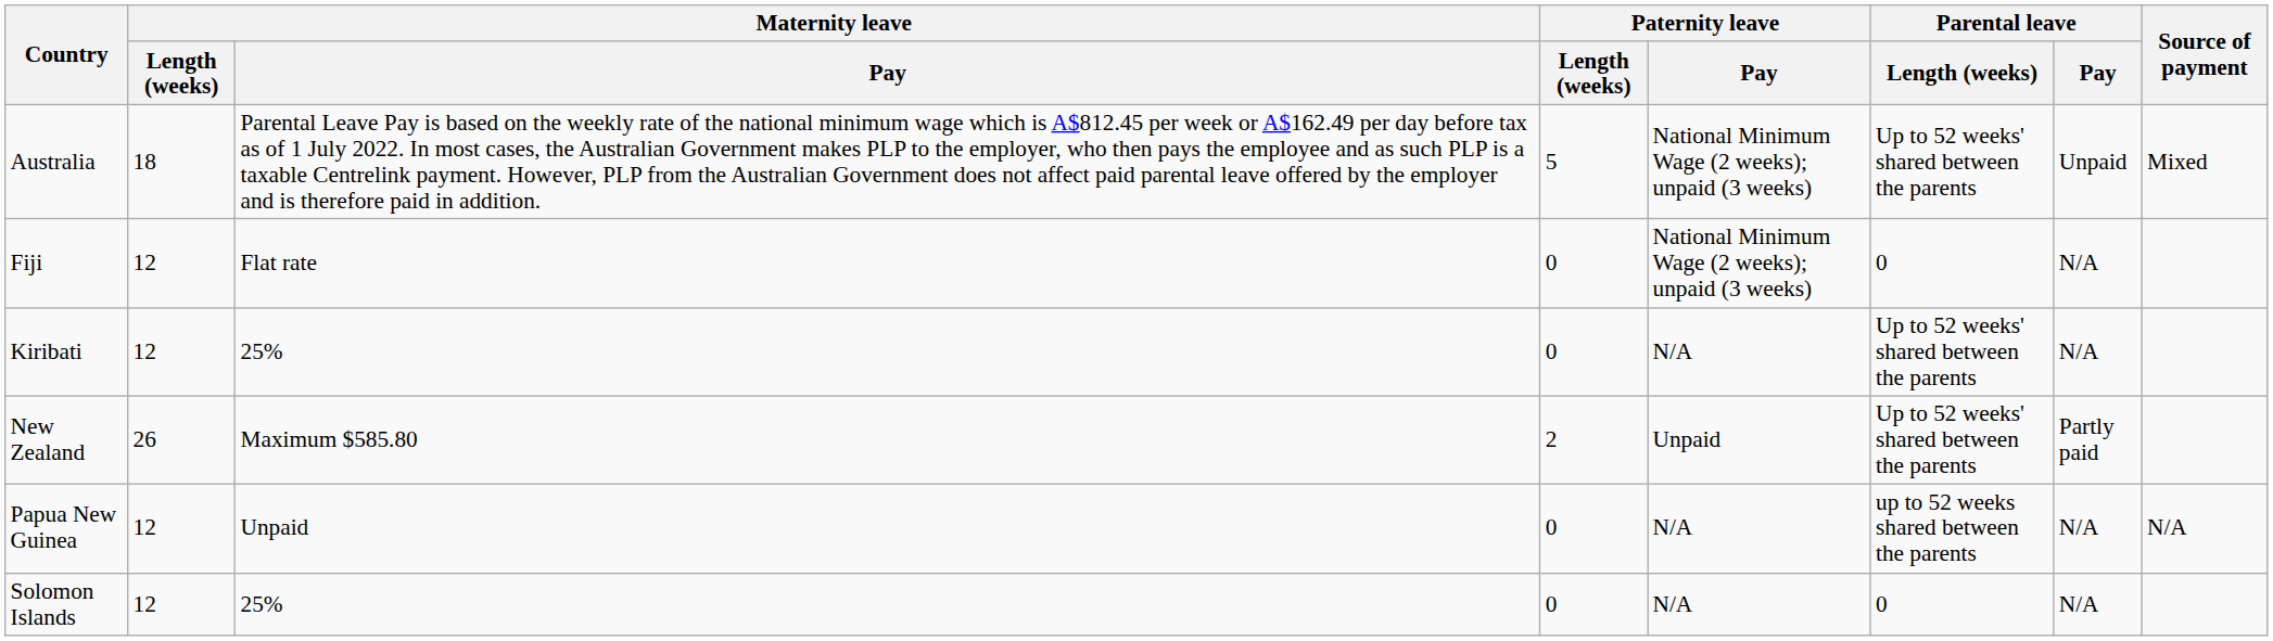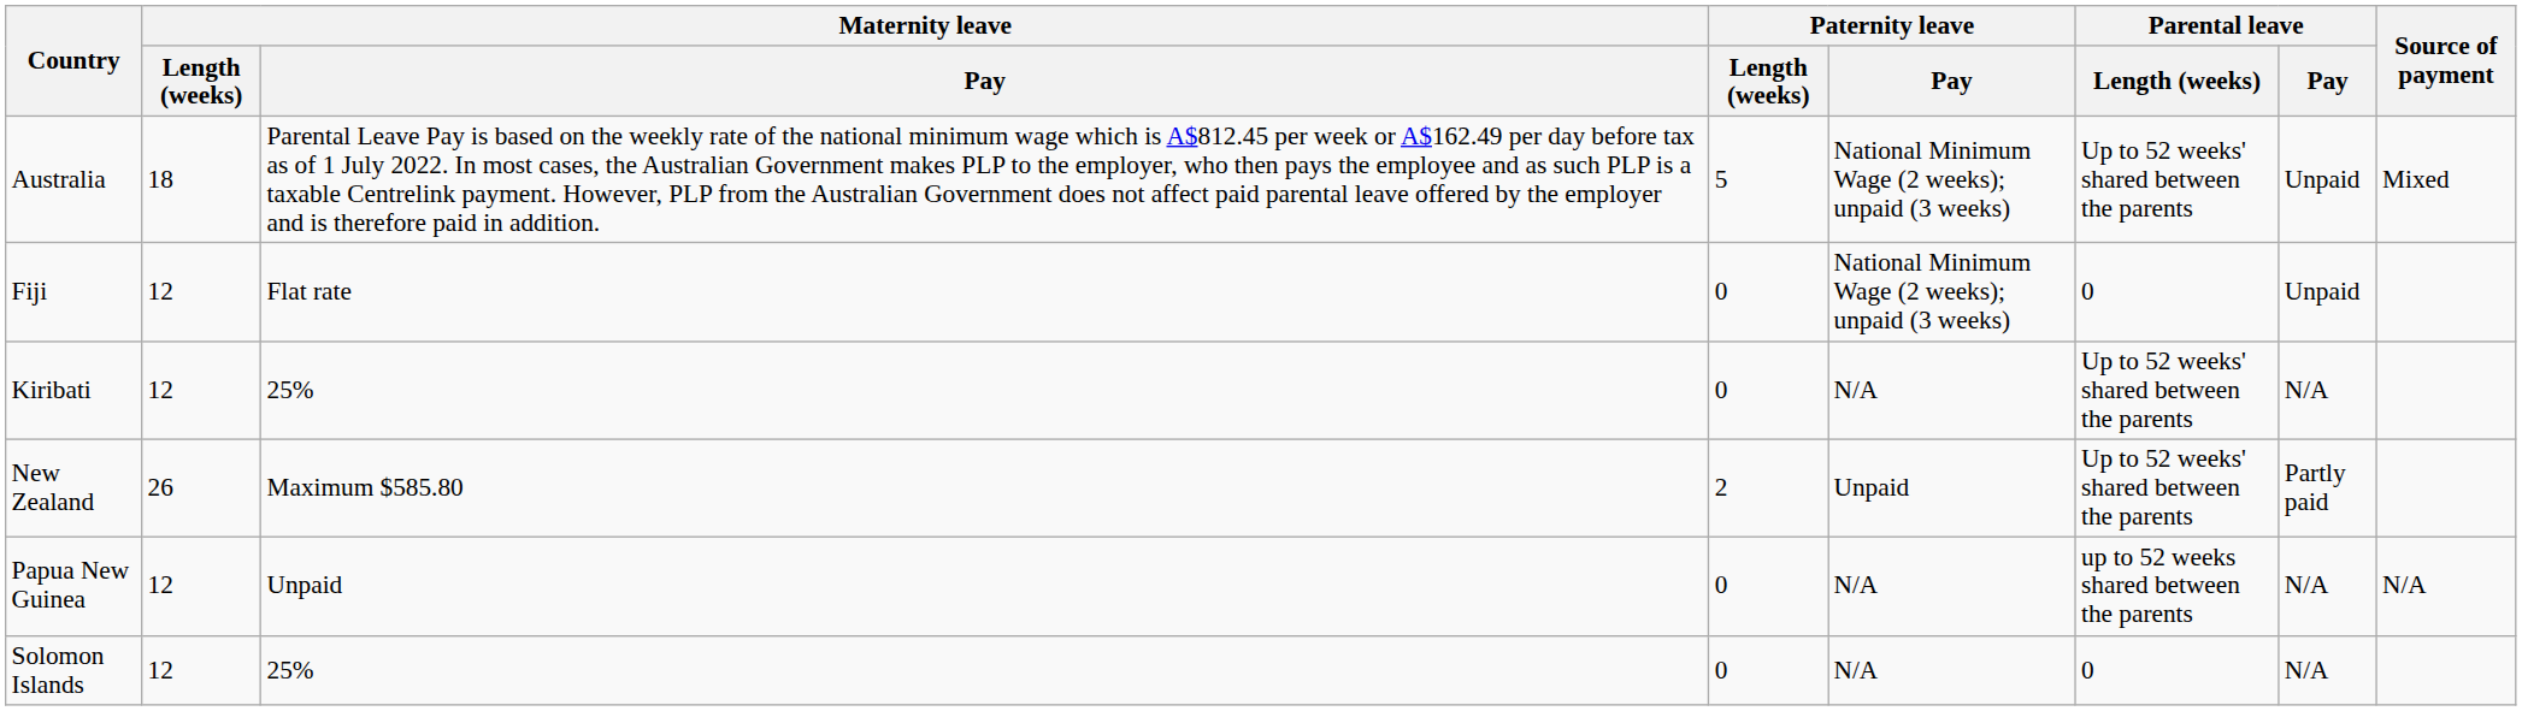 <table class="wikitable sortable">
 <tr>
 <th rowspan=2>Country</th>
 <th colspan=2>Maternity leave</th>
 <th colspan=2>Paternity leave</th>
 <th colspan=2>Parental leave</th>
 <th rowspan=2>Source of payment</th>
 </tr>
 <tr>
 <th>Length (weeks)</th>
 <th>Pay</th>
 <th>Length (weeks)</th>
 <th>Pay</th>
 <th>Length (weeks)</th>
 <th>Pay</th>
 </tr>
 <tr>
 <td>Australia</td>
 <td>18</td>
 <td>Parental Leave Pay is based on the weekly rate of the national minimum wage which is <a href='#'>A$</a>812.45 per week or <a href='#'>A$</a>162.49 per day before tax as of 1 July 2022. In most cases, the Australian Government makes PLP to the employer, who then pays the employee and as such PLP is a taxable Centrelink payment. However, PLP from the Australian Government does not affect paid parental leave offered by the employer and is therefore paid in addition.</td>
 <td>5</td>
 <td>National Minimum Wage (2 weeks); unpaid (3 weeks)</td>
 <td>Up to 52 weeks' shared between the parents</td>
 <td>Unpaid</td>
 <td>Mixed</td>
 </tr>
 <tr>
 <td>Fiji</td>
 <td>12</td>
 <td>Flat rate</td>
 <td>0</td>
 <td>National Minimum Wage (2 weeks); unpaid (3 weeks)</td>
 <td>0</td>
-<td>N/A</td>
+<td>Unpaid</td>
 <td></td>
 </tr>
 <tr>
 <td>Kiribati</td>
 <td>12</td>
 <td>25%</td>
 <td>0</td>
 <td>N/A</td>
 <td>Up to 52 weeks' shared between the parents</td>
 <td>N/A</td>
 <td></td>
 </tr>
 <tr>
 <td>New Zealand</td>
 <td>26</td>
 <td>Maximum $585.80</td>
 <td>2</td>
 <td>Unpaid</td>
 <td>Up to 52 weeks' shared between the parents</td>
 <td>Partly paid</td>
 <td></td>
 </tr>
 <tr>
 <td>Papua New Guinea</td>
 <td>12</td>
 <td>Unpaid</td>
 <td>0</td>
 <td>N/A</td>
 <td>up to 52 weeks shared between the parents</td>
 <td>N/A</td>
 <td>N/A</td>
 </tr>
 <tr>
 <td>Solomon Islands</td>
 <td>12</td>
 <td>25%</td>
 <td>0</td>
 <td>N/A</td>
 <td>0</td>
 <td>N/A</td>
 <td></td>
 </tr>
 </table>
